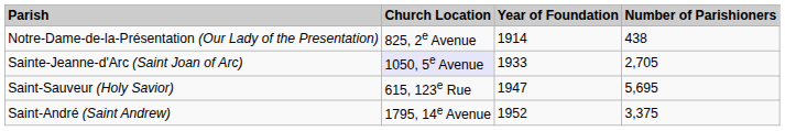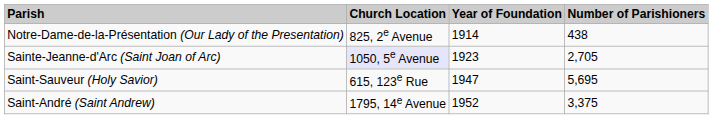 <table class="wikitable">
 <tr>
 <td bgcolor=#cccccc><strong>Parish</strong></td>
 <td bgcolor=#cccccc><strong>Church Location</strong></td>
 <td bgcolor=#cccccc><strong>Year of Foundation</strong></td>
 <td bgcolor=#cccccc><strong>Number of Parishioners</strong></td>
 </tr>
 <tr>
 <td>Notre-Dame-de-la-Présentation <em>(Our Lady of the Presentation)</em></td>
 <td>825, 2<sup>e</sup> Avenue</td>
 <td>1914</td>
 <td>438</td>
 </tr>
 <tr>
 <td>Sainte-Jeanne-d'Arc <em>(Saint Joan of Arc)</em></td>
 <td style="background: lavender;">1050, 5<sup>e</sup> Avenue</td>
-<td>1933</td>
+<td>1923</td>
 <td>2,705</td>
 </tr>
 <tr>
 <td>Saint-Sauveur <em>(Holy Savior)</em></td>
 <td>615, 123<sup>e</sup> Rue</td>
 <td>1947</td>
 <td>5,695</td>
 </tr>
 <tr>
 <td>Saint-André <em>(Saint Andrew)</em></td>
 <td>1795, 14<sup>e</sup> Avenue</td>
 <td>1952</td>
 <td>3,375</td>
 </tr>
 </table>
